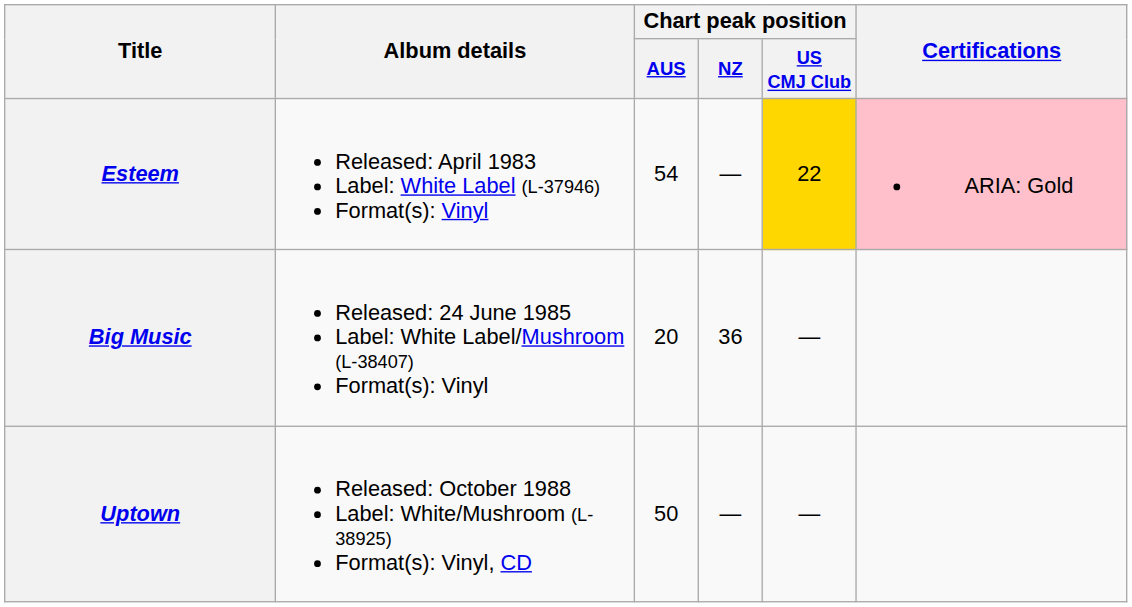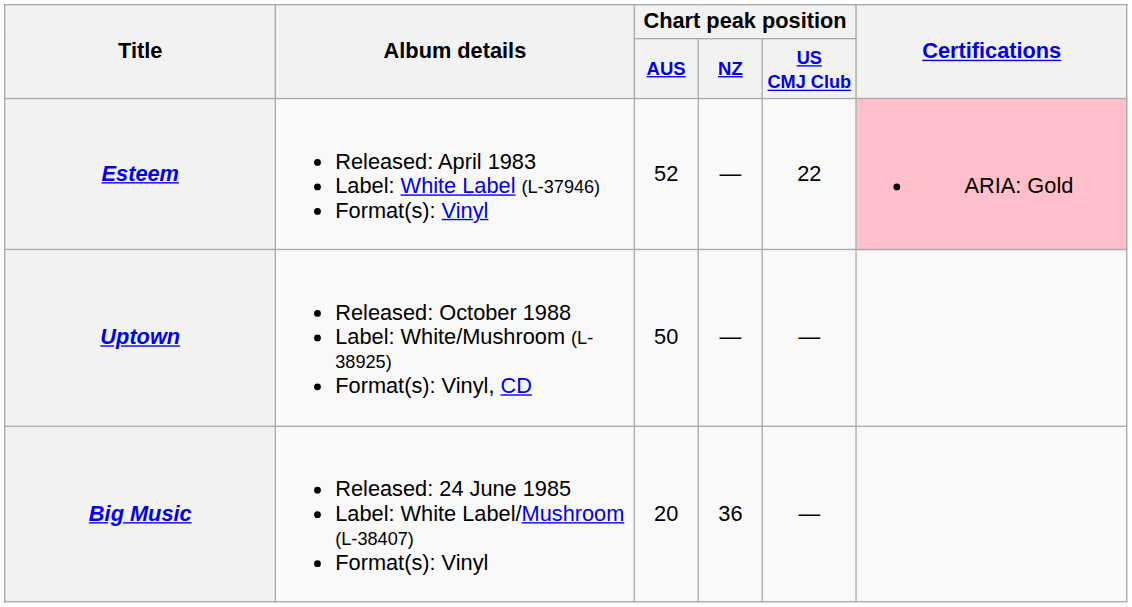 <table class="wikitable plainrowheaders">
 <tr>
 <th scope="col" rowspan="2" style="width:12em;">Title</th>
 <th scope="col" rowspan="2" style="width:16em;">Album details</th>
 <th colspan="3">Chart peak position</th>
 <th scope="col" rowspan="2" style="width:12em;"><a href='#'>Certifications</a></th>
 </tr>
 <tr>
 <th style="width:3em;font-size:85%"><a href='#'>AUS</a><br></th>
 <th style="width:3em;font-size:85%"><a href='#'>NZ</a><br></th>
 <th><small><a href='#'>US</a></small><br><small><a href='#'>CMJ Club</a></small><br></th>
 </tr>
 <tr>
 <th scope="row"><em><a href='#'>Esteem</a></em></th>
 <td><br><ul><li>Released: April 1983</li><li>Label: <a href='#'>White Label</a> <small>(L-37946)</small></li><li>Format(s): <a href='#'>Vinyl</a></li></ul></td>
-<td align="center">54</td>
+<td align="center">52</td>
 <td align="center">—</td>
-<td align="center" style="background: gold;">22</td>
+<td align="center">22</td>
 <td align="center" style="background: pink;"><br><ul><li>ARIA: Gold</li></ul></td>
+</tr>
+<tr>
+<th scope="row"><em><a href='#'>Uptown</a></em></th>
+<td><br><ul><li>Released: October 1988</li><li>Label: White/Mushroom <small>(L-38925)</small></li><li>Format(s): Vinyl, <a href='#'>CD</a></li></ul></td>
+<td align="center">50</td>
+<td align="center">—</td>
+<td align="center">—</td>
+<td></td>
 </tr>
 <tr>
 <th scope="row"><em><a href='#'>Big Music</a></em></th>
 <td><br><ul><li>Released: 24 June 1985</li><li>Label: White Label/<a href='#'>Mushroom</a> <small>(L-38407)</small></li><li>Format(s): Vinyl</li></ul></td>
 <td align="center">20</td>
 <td align="center">36</td>
 <td align="center">—</td>
 <td></td>
 </tr>
-<tr>
-<th scope="row"><em><a href='#'>Uptown</a></em></th>
-<td><br><ul><li>Released: October 1988</li><li>Label: White/Mushroom <small>(L-38925)</small></li><li>Format(s): Vinyl, <a href='#'>CD</a></li></ul></td>
-<td align="center">50</td>
-<td align="center">—</td>
-<td align="center">—</td>
-<td></td>
-</tr>
 </table>
